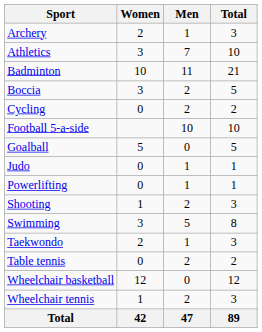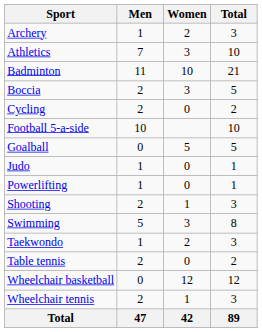 <table class="wikitable sortable" style="text-align:center;">
 <tr>
 <th width=120>Sport</th>
+<th width=55>Men</th>
 <th width=55>Women</th>
-<th width=55>Men</th>
 <th width=55>Total</th>
 </tr>
 <tr>
 <td align=left><a href='#'>Archery</a></td>
+<td>1</td>
+<td>2</td>
+<td>3</td>
+</tr>
+<tr>
+<td align=left><a href='#'>Athletics</a></td>
+<td>7</td>
+<td>3</td>
+<td>10</td>
+</tr>
+<tr>
+<td align=left><a href='#'>Badminton</a></td>
+<td>11</td>
+<td>10</td>
+<td>21</td>
+</tr>
+<tr>
+<td align=left><a href='#'>Boccia</a></td>
+<td>2</td>
+<td>3</td>
+<td>5</td>
+</tr>
+<tr>
+<td align=left><a href='#'>Cycling</a></td>
+<td>2</td>
+<td>0</td>
+<td>2</td>
+</tr>
+<tr>
+<td align=left><a href='#'>Football 5-a-side</a></td>
+<td>10</td>
+<td></td>
+<td>10</td>
+</tr>
+<tr>
+<td align=left><a href='#'>Goalball</a></td>
+<td>0</td>
+<td>5</td>
+<td>5</td>
+</tr>
+<tr>
+<td align=left><a href='#'>Judo</a></td>
+<td>1</td>
+<td>0</td>
+<td>1</td>
+</tr>
+<tr>
+<td align=left><a href='#'>Powerlifting</a></td>
+<td>1</td>
+<td>0</td>
+<td>1</td>
+</tr>
+<tr>
+<td align=left><a href='#'>Shooting</a></td>
 <td>2</td>
 <td>1</td>
 <td>3</td>
 </tr>
 <tr>
-<td align=left><a href='#'>Athletics</a></td>
+<td align=left><a href='#'>Swimming</a></td>
+<td>5</td>
 <td>3</td>
-<td>7</td>
-<td>10</td>
+<td>8</td>
 </tr>
 <tr>
-<td align=left><a href='#'>Badminton</a></td>
-<td>10</td>
-<td>11</td>
-<td>21</td>
-</tr>
-<tr>
-<td align=left><a href='#'>Boccia</a></td>
-<td>3</td>
-<td>2</td>
-<td>5</td>
-</tr>
-<tr>
-<td align=left><a href='#'>Cycling</a></td>
-<td>0</td>
-<td>2</td>
-<td>2</td>
-</tr>
-<tr>
-<td align=left><a href='#'>Football 5-a-side</a></td>
-<td></td>
-<td>10</td>
-<td>10</td>
-</tr>
-<tr>
-<td align=left><a href='#'>Goalball</a></td>
-<td>5</td>
-<td>0</td>
-<td>5</td>
-</tr>
-<tr>
-<td align=left><a href='#'>Judo</a></td>
-<td>0</td>
-<td>1</td>
-<td>1</td>
-</tr>
-<tr>
-<td align=left><a href='#'>Powerlifting</a></td>
-<td>0</td>
-<td>1</td>
-<td>1</td>
-</tr>
-<tr>
-<td align=left><a href='#'>Shooting</a></td>
+<td align=left><a href='#'>Taekwondo</a></td>
 <td>1</td>
 <td>2</td>
 <td>3</td>
 </tr>
 <tr>
-<td align=left><a href='#'>Swimming</a></td>
-<td>3</td>
-<td>5</td>
-<td>8</td>
+<td align=left><a href='#'>Table tennis</a></td>
+<td>2</td>
+<td>0</td>
+<td>2</td>
 </tr>
 <tr>
-<td align=left><a href='#'>Taekwondo</a></td>
+<td align=left nowrap><a href='#'>Wheelchair basketball</a></td>
+<td>0</td>
+<td>12</td>
+<td>12</td>
+</tr>
+<tr>
+<td align=left><a href='#'>Wheelchair tennis</a></td>
 <td>2</td>
 <td>1</td>
 <td>3</td>
 </tr>
 <tr>
-<td align=left><a href='#'>Table tennis</a></td>
-<td>0</td>
-<td>2</td>
-<td>2</td>
-</tr>
-<tr>
-<td align=left nowrap><a href='#'>Wheelchair basketball</a></td>
-<td>12</td>
-<td>0</td>
-<td>12</td>
-</tr>
-<tr>
-<td align=left><a href='#'>Wheelchair tennis</a></td>
-<td>1</td>
-<td>2</td>
-<td>3</td>
-</tr>
-<tr>
 <th>Total</th>
+<th>47</th>
 <th>42</th>
-<th>47</th>
 <th>89</th>
 </tr>
 </table>
